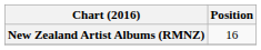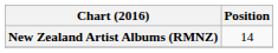 <table class="wikitable sortable plainrowheaders">
 <tr>
 <th scope="col">Chart (2016)</th>
 <th scope="col">Position</th>
 </tr>
 <tr>
 <th scope="row">New Zealand Artist Albums (RMNZ)</th>
-<td align="center">16</td>
+<td align="center">14</td>
 </tr>
 <tr>
 </tr>
 </table>
